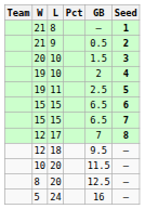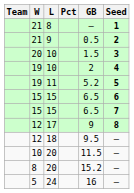 <table class=wikitable>
 <tr>
 <th>Team</th>
 <th>W</th>
 <th>L</th>
 <th>Pct</th>
 <th>GB</th>
 <th>Seed</th>
 </tr>
 <tr bgcolor="#ccffcc">
 <td></td>
 <td>21</td>
 <td>8</td>
 <td></td>
 <td style="text-align:center;">–</td>
 <td style="text-align:center;"><strong>1</strong></td>
 </tr>
 <tr bgcolor="#ccffcc">
 <td></td>
 <td>21</td>
 <td>9</td>
 <td></td>
 <td style="text-align:center;">0.5</td>
 <td style="text-align:center;"><strong>2</strong></td>
 </tr>
 <tr bgcolor="#ccffcc">
 <td></td>
 <td>20</td>
 <td>10</td>
 <td></td>
 <td style="text-align:center;">1.5</td>
 <td style="text-align:center;"><strong>3</strong></td>
 </tr>
 <tr bgcolor="#ccffcc">
 <td></td>
 <td>19</td>
 <td>10</td>
 <td></td>
 <td style="text-align:center;">2</td>
 <td style="text-align:center;"><strong>4</strong></td>
 </tr>
 <tr bgcolor="#ccffcc">
 <td></td>
 <td>19</td>
 <td>11</td>
 <td></td>
-<td style="text-align:center;">2.5</td>
+<td style="text-align:center;">5.2</td>
 <td style="text-align:center;"><strong>5</strong></td>
 </tr>
 <tr bgcolor="#ccffcc">
 <td></td>
 <td>15</td>
 <td>15</td>
 <td></td>
 <td style="text-align:center;">6.5</td>
 <td style="text-align:center;"><strong>6</strong></td>
 </tr>
 <tr bgcolor="#ccffcc">
 <td></td>
 <td>15</td>
 <td>15</td>
 <td></td>
 <td style="text-align:center;">6.5</td>
 <td style="text-align:center;"><strong>7</strong></td>
 </tr>
 <tr bgcolor="#ccffcc">
 <td></td>
 <td>12</td>
 <td>17</td>
 <td></td>
-<td style="text-align:center;">7</td>
+<td style="text-align:center;">9</td>
 <td style="text-align:center;"><strong>8</strong></td>
 </tr>
 <tr>
 <td></td>
 <td>12</td>
 <td>18</td>
 <td></td>
 <td style="text-align:center;">9.5</td>
 <td style="text-align:center;">–</td>
 </tr>
 <tr>
 <td></td>
 <td>10</td>
 <td>20</td>
 <td></td>
 <td style="text-align:center;">11.5</td>
 <td style="text-align:center;">–</td>
 </tr>
 <tr>
 <td></td>
 <td>8</td>
 <td>20</td>
 <td></td>
-<td style="text-align:center;">12.5</td>
+<td style="text-align:center;">15.2</td>
 <td style="text-align:center;">–</td>
 </tr>
 <tr>
 <td></td>
 <td>5</td>
 <td>24</td>
 <td></td>
 <td style="text-align:center;">16</td>
 <td style="text-align:center;">–</td>
 </tr>
 </table>
